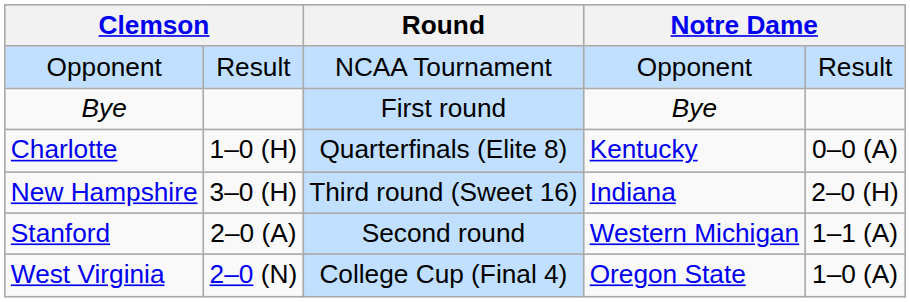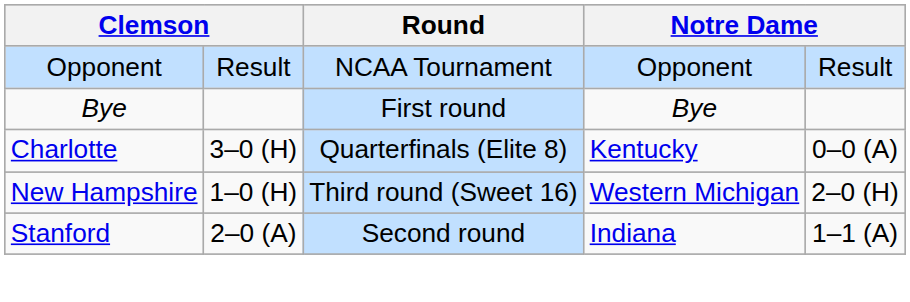 <table class="wikitable" style="text-align: center;">
 <tr>
 <th colspan="2"><a href='#'>Clemson</a> </th>
 <th>Round</th>
 <th colspan="2"><a href='#'>Notre Dame</a> </th>
 </tr>
 <tr bgcolor="#c1e0ff">
 <td>Opponent</td>
 <td>Result</td>
 <td>NCAA Tournament</td>
 <td>Opponent</td>
 <td>Result</td>
 </tr>
 <tr>
 <td><em>Bye</em></td>
 <td></td>
 <td bgcolor="#c1e0ff">First round</td>
 <td><em>Bye</em></td>
 <td></td>
 </tr>
 <tr>
 <td align="left"><a href='#'>Charlotte</a> </td>
-<td>1–0 (H)</td>
+<td>3–0 (H)</td>
 <td bgcolor="#c1e0ff">Quarterfinals (Elite 8)</td>
 <td align="left"><a href='#'>Kentucky</a> </td>
 <td>0–0  (A)</td>
 </tr>
 <tr>
 <td align="left"><a href='#'>New Hampshire</a> </td>
-<td>3–0 (H)</td>
+<td>1–0 (H)</td>
 <td bgcolor="#c1e0ff">Third round (Sweet 16)</td>
-<td align="left"><a href='#'>Indiana</a> </td>
+<td align="left"><a href='#'>Western Michigan</a> </td>
 <td>2–0 (H)</td>
 </tr>
 <tr>
 <td align="left"><a href='#'>Stanford</a> </td>
 <td>2–0 (A)</td>
 <td bgcolor="#c1e0ff">Second round</td>
-<td align="left"><a href='#'>Western Michigan</a> </td>
+<td align="left"><a href='#'>Indiana</a> </td>
 <td>1–1  (A)</td>
 </tr>
-<tr>
-<td align="left"><a href='#'>West Virginia</a> </td>
-<td><a href='#'>2–0</a> (N)</td>
-<td bgcolor="#c1e0ff">College Cup (Final 4)</td>
-<td align="left"><a href='#'>Oregon State</a> </td>
-<td>1–0 (A)</td>
-</tr>
 </table>
